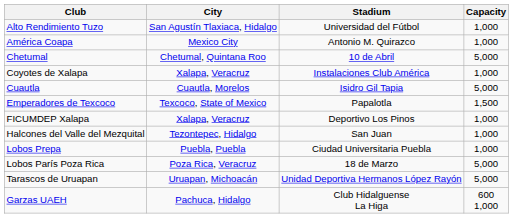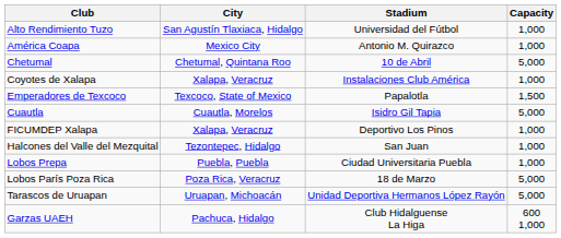 <table class="wikitable sortable" style="text-align: center;">
 <tr>
 <th>Club</th>
 <th>City</th>
 <th>Stadium</th>
 <th>Capacity</th>
 </tr>
 <tr>
 <td align="left"><a href='#'>Alto Rendimiento Tuzo</a></td>
 <td><a href='#'>San Agustín Tlaxiaca</a>, <a href='#'>Hidalgo</a></td>
 <td>Universidad del Fútbol</td>
 <td>1,000</td>
 </tr>
 <tr>
 <td align="left"><a href='#'>América Coapa</a></td>
 <td><a href='#'>Mexico City</a></td>
 <td>Antonio M. Quirazco</td>
 <td>1,000</td>
 </tr>
 <tr>
 <td align="left"><a href='#'>Chetumal</a></td>
 <td><a href='#'>Chetumal</a>, <a href='#'>Quintana Roo</a></td>
 <td><a href='#'>10 de Abril</a></td>
 <td>5,000</td>
 </tr>
 <tr>
 <td align="left">Coyotes de Xalapa</td>
 <td><a href='#'>Xalapa</a>, <a href='#'>Veracruz</a></td>
 <td><a href='#'>Instalaciones Club América</a></td>
 <td>1,000</td>
 </tr>
 <tr>
+<td align="left"><a href='#'>Emperadores de Texcoco</a></td>
+<td><a href='#'>Texcoco</a>, <a href='#'>State of Mexico</a></td>
+<td>Papalotla</td>
+<td>1,500</td>
+</tr>
+<tr>
 <td align="left"><a href='#'>Cuautla</a></td>
 <td><a href='#'>Cuautla</a>, <a href='#'>Morelos</a></td>
 <td><a href='#'>Isidro Gil Tapia</a></td>
 <td>5,000</td>
-</tr>
-<tr>
-<td align="left"><a href='#'>Emperadores de Texcoco</a></td>
-<td><a href='#'>Texcoco</a>, <a href='#'>State of Mexico</a></td>
-<td>Papalotla</td>
-<td>1,500</td>
 </tr>
 <tr>
 <td align="left">FICUMDEP Xalapa</td>
 <td><a href='#'>Xalapa</a>, <a href='#'>Veracruz</a></td>
 <td>Deportivo Los Pinos</td>
 <td>1,000</td>
 </tr>
 <tr>
 <td align="left">Halcones del Valle del Mezquital</td>
 <td><a href='#'>Tezontepec</a>, <a href='#'>Hidalgo</a></td>
 <td>San Juan</td>
 <td>1,000</td>
 </tr>
 <tr>
 <td align="left"><a href='#'>Lobos Prepa</a></td>
 <td><a href='#'>Puebla</a>, <a href='#'>Puebla</a></td>
 <td>Ciudad Universitaria Puebla</td>
 <td>1,000</td>
 </tr>
 <tr>
 <td align="left">Lobos París Poza Rica</td>
 <td><a href='#'>Poza Rica</a>, <a href='#'>Veracruz</a></td>
 <td>18 de Marzo</td>
 <td>5,000</td>
 </tr>
 <tr>
 <td align="left">Tarascos de Uruapan</td>
 <td><a href='#'>Uruapan</a>, <a href='#'>Michoacán</a></td>
 <td><a href='#'>Unidad Deportiva Hermanos López Rayón</a></td>
 <td>5,000</td>
 </tr>
 <tr>
 <td align="left"><a href='#'>Garzas UAEH</a></td>
 <td><a href='#'>Pachuca</a>, <a href='#'>Hidalgo</a></td>
 <td>Club Hidalguense<br>La Higa</td>
 <td>600<br>1,000</td>
 </tr>
 </table>
